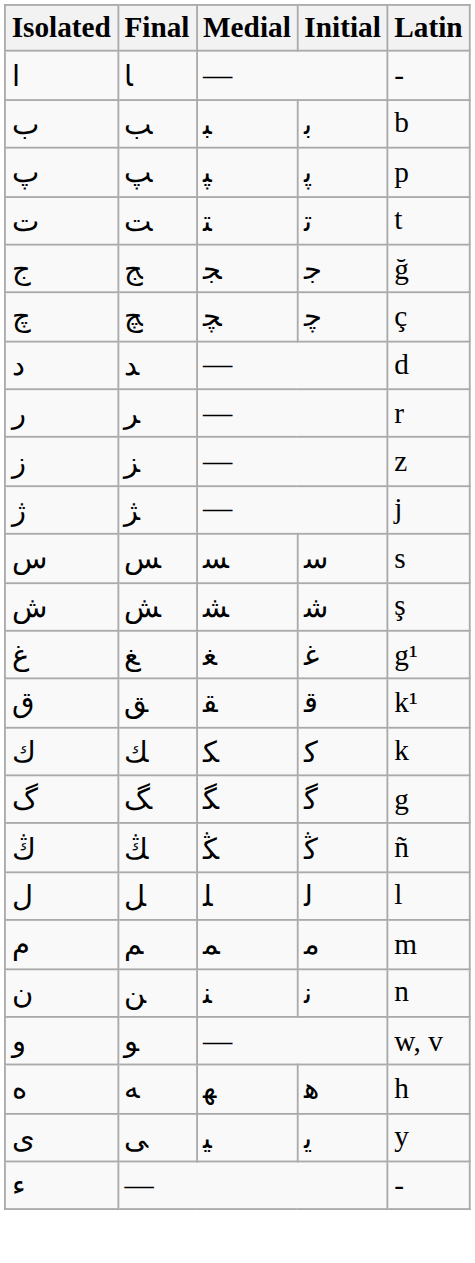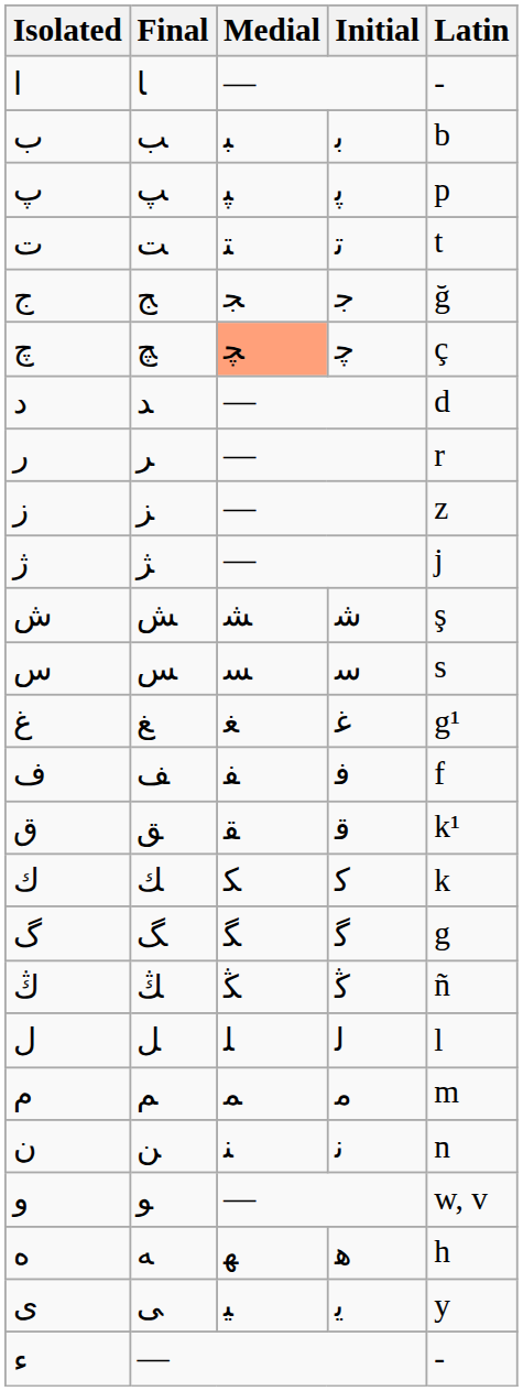 <table class="wikitable">
 <tr>
 <th>Isolated</th>
 <th>Final</th>
 <th>Medial</th>
 <th>Initial</th>
 <th>Latin</th>
 </tr>
 <tr>
 <td>ﺍ</td>
 <td>ﺎ</td>
 <td colspan="2">—</td>
 <td>-</td>
 </tr>
 <tr>
 <td>ﺏ</td>
 <td>ﺐ</td>
 <td>ﺒ</td>
 <td>ﺑ</td>
 <td>b</td>
 </tr>
 <tr>
 <td>ﭖ</td>
 <td>ﭗ</td>
 <td>ﭙ</td>
 <td>ﭘ</td>
 <td>p</td>
 </tr>
 <tr>
 <td>ﺕ</td>
 <td>ﺖ</td>
 <td>ﺘ</td>
 <td>ﺗ</td>
 <td>t</td>
 </tr>
 <tr>
 <td>ﺝ</td>
 <td>ﺞ</td>
 <td>ﺠ</td>
 <td>ﺟ</td>
 <td>ğ</td>
 </tr>
 <tr>
 <td>ﭺ</td>
 <td>ﭻ</td>
-<td>ﭽ</td>
+<td style="background: lightsalmon;">ﭽ</td>
 <td>ﭼ</td>
 <td>ç</td>
 </tr>
 <tr>
 <td>ﺩ</td>
 <td>ﺪ</td>
 <td colspan="2">—</td>
 <td>d</td>
 </tr>
 <tr>
 <td>ﺭ</td>
 <td>ﺮ</td>
 <td colspan="2">—</td>
 <td>r</td>
 </tr>
 <tr>
 <td>ﺯ</td>
 <td>ﺰ</td>
 <td colspan="2">—</td>
 <td>z</td>
 </tr>
 <tr>
 <td>ﮊ</td>
 <td>ﮋ</td>
 <td colspan="2">—</td>
 <td>j</td>
 </tr>
 <tr>
+<td>ﺵ</td>
+<td>ﺶ</td>
+<td>ﺸ</td>
+<td>ﺷ</td>
+<td>ş</td>
+</tr>
+<tr>
 <td>ﺱ</td>
 <td>ﺲ</td>
 <td>ﺴ</td>
 <td>ﺳ</td>
 <td>s</td>
 </tr>
 <tr>
-<td>ﺵ</td>
-<td>ﺶ</td>
-<td>ﺸ</td>
-<td>ﺷ</td>
-<td>ş</td>
-</tr>
-<tr>
 <td>ﻍ</td>
 <td>ﻎ</td>
 <td>ﻐ</td>
 <td>ﻏ</td>
 <td>g¹</td>
+</tr>
+<tr>
+<td>ﻑ</td>
+<td>ﻒ</td>
+<td>ﻔ</td>
+<td>ﻓ</td>
+<td>f</td>
 </tr>
 <tr>
 <td>ﻕ</td>
 <td>ﻖ</td>
 <td>ﻘ</td>
 <td>ﻗ</td>
 <td>k¹</td>
 </tr>
 <tr>
 <td>ﻙ</td>
 <td>ﻚ</td>
 <td>ﻜ</td>
 <td>ﻛ</td>
 <td>k</td>
 </tr>
 <tr>
 <td>ﮒ</td>
 <td>ﮓ</td>
 <td>ﮕ</td>
 <td>ﮔ</td>
 <td>g</td>
 </tr>
 <tr>
 <td>ﯓ</td>
 <td>ﯔ</td>
 <td>ﯖ</td>
 <td>ﯕ</td>
 <td>ñ</td>
 </tr>
 <tr>
 <td>ﻝ</td>
 <td>ﻞ</td>
 <td>ﻠ</td>
 <td>ﻟ</td>
 <td>l</td>
 </tr>
 <tr>
 <td>ﻡ</td>
 <td>ﻢ</td>
 <td>ﻤ</td>
 <td>ﻣ</td>
 <td>m</td>
 </tr>
 <tr>
 <td>ﻥ</td>
 <td>ﻦ</td>
 <td>ﻨ</td>
 <td>ﻧ</td>
 <td>n</td>
 </tr>
 <tr>
 <td>ﻭ</td>
 <td>ﻮ</td>
 <td colspan="2">—</td>
 <td>w, v</td>
 </tr>
 <tr>
 <td>ﻩ</td>
 <td>ﻪ</td>
 <td>ﻬ</td>
 <td>ﻫ</td>
 <td>h</td>
 </tr>
 <tr>
 <td>ى</td>
 <td>ﻰ</td>
 <td>ﻴ</td>
 <td>ﻳ</td>
 <td>y</td>
 </tr>
 <tr>
 <td>ء</td>
 <td colspan="3">—</td>
 <td>-</td>
 </tr>
 </table>
